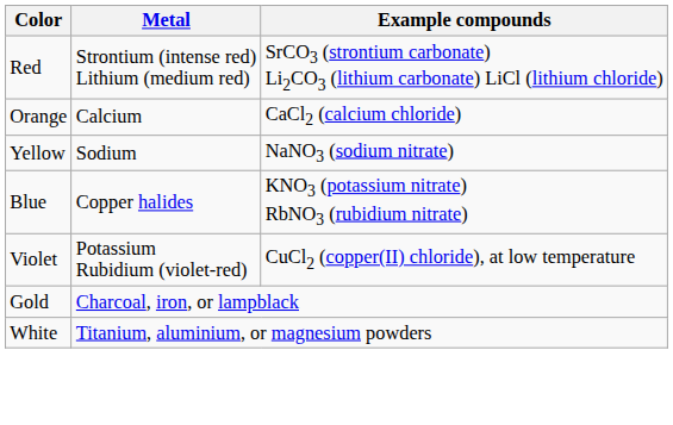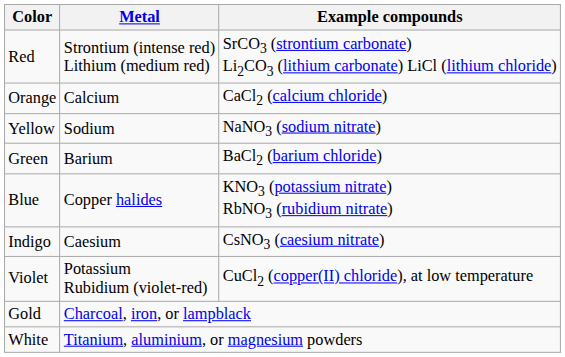 <table class="wikitable">
 <tr>
 <th>Color</th>
 <th><a href='#'>Metal</a></th>
 <th>Example compounds</th>
 </tr>
 <tr>
 <td>Red</td>
 <td>Strontium (intense red)<br>Lithium (medium red)</td>
 <td>SrCO<sub>3</sub> (<a href='#'>strontium carbonate</a>)<br>Li<sub>2</sub>CO<sub>3</sub> (<a href='#'>lithium carbonate</a>) LiCl (<a href='#'>lithium chloride</a>)</td>
 </tr>
 <tr>
 <td>Orange</td>
 <td>Calcium</td>
 <td>CaCl<sub>2</sub> (<a href='#'>calcium chloride</a>)</td>
 </tr>
 <tr>
 <td>Yellow</td>
 <td>Sodium</td>
 <td>NaNO<sub>3</sub> (<a href='#'>sodium nitrate</a>)</td>
 </tr>
 <tr>
+<td>Green</td>
+<td>Barium</td>
+<td>BaCl<sub>2</sub> (<a href='#'>barium chloride</a>)</td>
+</tr>
+<tr>
 <td>Blue</td>
 <td>Copper <a href='#'>halides</a></td>
 <td>KNO<sub>3</sub> (<a href='#'>potassium nitrate</a>)<br>RbNO<sub>3</sub> (<a href='#'>rubidium nitrate</a>)</td>
+</tr>
+<tr>
+<td>Indigo</td>
+<td>Caesium</td>
+<td>CsNO<sub>3</sub> (<a href='#'>caesium nitrate</a>)</td>
 </tr>
 <tr>
 <td>Violet</td>
 <td>Potassium<br>Rubidium (violet-red)</td>
 <td>CuCl<sub>2</sub> (<a href='#'>copper(II) chloride</a>), at low temperature</td>
 </tr>
 <tr>
 <td>Gold</td>
 <td colspan="2"><a href='#'>Charcoal</a>, <a href='#'>iron</a>, or <a href='#'>lampblack</a></td>
 </tr>
 <tr>
 <td>White</td>
 <td colspan="2"><a href='#'>Titanium</a>, <a href='#'>aluminium</a>, or <a href='#'>magnesium</a> powders</td>
 </tr>
 </table>
